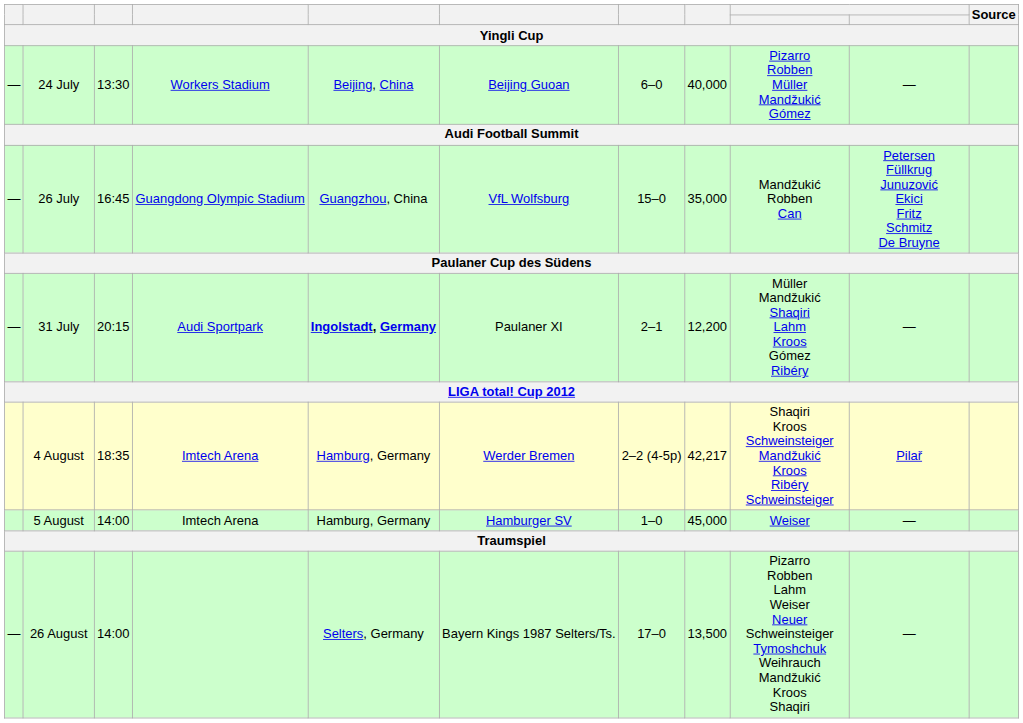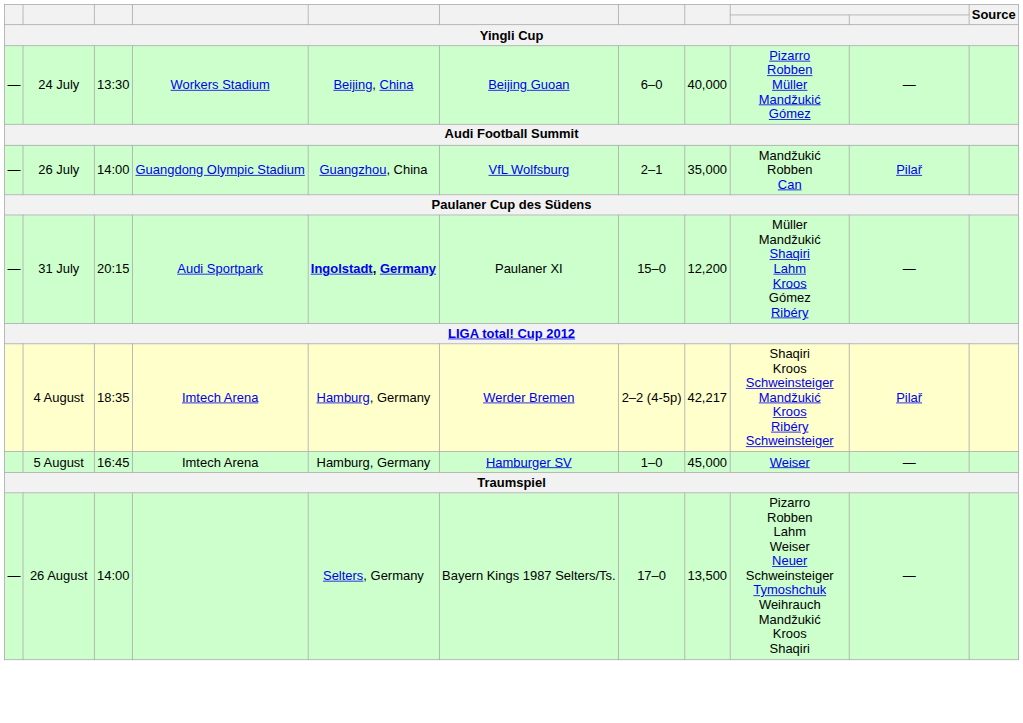 <table class="wikitable" Style="text-align: center">
 <tr>
 <th rowspan="2"></th>
 <th rowspan="2" style="width:80px"></th>
 <th rowspan="2"></th>
 <th rowspan="2"></th>
 <th rowspan="2"></th>
 <th rowspan="2"></th>
 <th rowspan="2"></th>
 <th rowspan="2"></th>
 <th colspan="2"></th>
 <th rowspan="2">Source</th>
 </tr>
 <tr>
 <th style="width:140px"></th>
 <th style="width:140px"></th>
 </tr>
 <tr>
 <th colspan="11">Yingli Cup</th>
 </tr>
 <tr style="background:#cfc">
 <td>—</td>
 <td>24 July</td>
 <td>13:30</td>
 <td><a href='#'>Workers Stadium</a></td>
 <td><a href='#'>Beijing</a>, <a href='#'>China</a></td>
 <td><a href='#'>Beijing Guoan</a></td>
 <td>6–0</td>
 <td>40,000</td>
 <td><a href='#'>Pizarro</a> <br><a href='#'>Robben</a> <br><a href='#'>Müller</a> <br><a href='#'>Mandžukić</a> <br> <a href='#'>Gómez</a> </td>
 <td>—</td>
 <td></td>
 </tr>
 <tr>
 <th colspan="11">Audi Football Summit</th>
 </tr>
 <tr style="background:#cfc">
 <td>—</td>
 <td>26 July</td>
-<td>16:45</td>
+<td>14:00</td>
 <td><a href='#'>Guangdong Olympic Stadium</a></td>
 <td><a href='#'>Guangzhou</a>, China</td>
 <td><a href='#'>VfL Wolfsburg</a></td>
-<td>15–0</td>
+<td>2–1</td>
 <td>35,000</td>
 <td>Mandžukić <br>Robben  <br><a href='#'>Can</a> </td>
-<td><a href='#'>Petersen</a> <br><a href='#'>Füllkrug</a> <br> <a href='#'>Junuzović</a>  <br> <a href='#'>Ekici</a> <br><a href='#'>Fritz</a> <br><a href='#'>Schmitz</a> <br><a href='#'>De Bruyne</a> </td>
+<td><a href='#'>Pilař</a> </td>
 <td></td>
 </tr>
 <tr>
 <th colspan="11">Paulaner Cup des Südens</th>
 </tr>
 <tr style="background:#cfc">
 <td>—</td>
 <td>31 July</td>
 <td>20:15</td>
 <td><a href='#'>Audi Sportpark</a></td>
 <td><strong><a href='#'>Ingolstadt</a>, <a href='#'>Germany</a></strong></td>
 <td>Paulaner XI</td>
-<td>2–1</td>
+<td>15–0</td>
 <td>12,200</td>
 <td>Müller <br>Mandžukić <br><a href='#'>Shaqiri</a> <br><a href='#'>Lahm</a> <br><a href='#'>Kroos</a> <br>Gómez <br><a href='#'>Ribéry</a> </td>
 <td>—</td>
 <td></td>
 </tr>
 <tr>
 <th colspan="11"><a href='#'>LIGA total! Cup 2012</a></th>
 </tr>
 <tr style="background:#ffc">
 <td></td>
 <td>4 August</td>
 <td>18:35</td>
 <td><a href='#'>Imtech Arena</a></td>
 <td><a href='#'>Hamburg</a>, Germany</td>
 <td><a href='#'>Werder Bremen</a></td>
 <td>2–2 (4-5p)</td>
 <td>42,217</td>
 <td>Shaqiri <br>Kroos <br><a href='#'>Schweinsteiger</a>  <br>  <a href='#'>Mandžukić</a><br> <a href='#'>Kroos</a><br> <a href='#'>Ribéry</a><br> <a href='#'>Schweinsteiger</a></td>
 <td><a href='#'>Pilař</a> </td>
 <td></td>
 </tr>
 <tr style="background:#cfc">
 <td></td>
 <td>5 August</td>
-<td>14:00</td>
+<td>16:45</td>
 <td>Imtech Arena</td>
 <td>Hamburg, Germany</td>
 <td><a href='#'>Hamburger SV</a></td>
 <td>1–0</td>
 <td>45,000</td>
 <td><a href='#'>Weiser</a> </td>
 <td>—</td>
 <td></td>
 </tr>
 <tr>
 <th colspan="11">Traumspiel</th>
 </tr>
 <tr style="background:#cfc">
 <td>—</td>
 <td>26 August</td>
 <td>14:00</td>
 <td></td>
 <td><a href='#'>Selters</a>, Germany</td>
 <td>Bayern Kings 1987 Selters/Ts.</td>
 <td>17–0</td>
 <td>13,500</td>
 <td>Pizarro <br> Robben <br>Lahm <br>Weiser <br><a href='#'>Neuer</a> <br>Schweinsteiger <br><a href='#'>Tymoshchuk</a> <br>Weihrauch <br>Mandžukić <br>Kroos <br>Shaqiri </td>
 <td>—</td>
 <td></td>
 </tr>
 </table>
